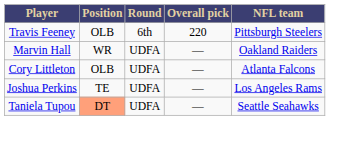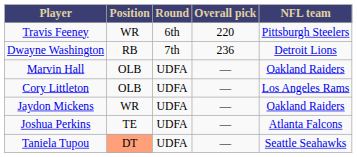 <table class="wikitable" border="1">
 <tr>
 <th style="background: #3B3E72; color: #E2D2A3">Player</th>
 <th style="background: #3B3E72; color: #E2D2A3">Position</th>
 <th style="background: #3B3E72; color: #E2D2A3">Round</th>
 <th style="background: #3B3E72; color: #E2D2A3">Overall pick</th>
 <th style="background: #3B3E72; color: #E2D2A3">NFL team</th>
 </tr>
 <tr align="center">
 <td><a href='#'>Travis Feeney</a></td>
-<td>OLB</td>
+<td>WR</td>
 <td>6th</td>
 <td>220</td>
 <td><a href='#'>Pittsburgh Steelers</a></td>
 </tr>
 <tr align="center">
+<td><a href='#'>Dwayne Washington</a></td>
+<td>RB</td>
+<td>7th</td>
+<td>236</td>
+<td><a href='#'>Detroit Lions</a></td>
+</tr>
+<tr align="center">
 <td><a href='#'>Marvin Hall</a></td>
-<td>WR</td>
+<td>OLB</td>
 <td>UDFA</td>
 <td>—</td>
 <td><a href='#'>Oakland Raiders</a></td>
 </tr>
 <tr align="center">
 <td><a href='#'>Cory Littleton</a></td>
 <td>OLB</td>
 <td>UDFA</td>
 <td>—</td>
-<td><a href='#'>Atlanta Falcons</a></td>
+<td><a href='#'>Los Angeles Rams</a></td>
+</tr>
+<tr align="center">
+<td><a href='#'>Jaydon Mickens</a></td>
+<td>WR</td>
+<td>UDFA</td>
+<td>—</td>
+<td><a href='#'>Oakland Raiders</a></td>
 </tr>
 <tr align="center">
 <td><a href='#'>Joshua Perkins</a></td>
 <td>TE</td>
 <td>UDFA</td>
 <td>—</td>
-<td><a href='#'>Los Angeles Rams</a></td>
+<td><a href='#'>Atlanta Falcons</a></td>
 </tr>
 <tr align="center">
 <td><a href='#'>Taniela Tupou</a></td>
 <td style="background: lightsalmon;">DT</td>
 <td>UDFA</td>
 <td>—</td>
 <td><a href='#'>Seattle Seahawks</a></td>
 </tr>
 </table>
